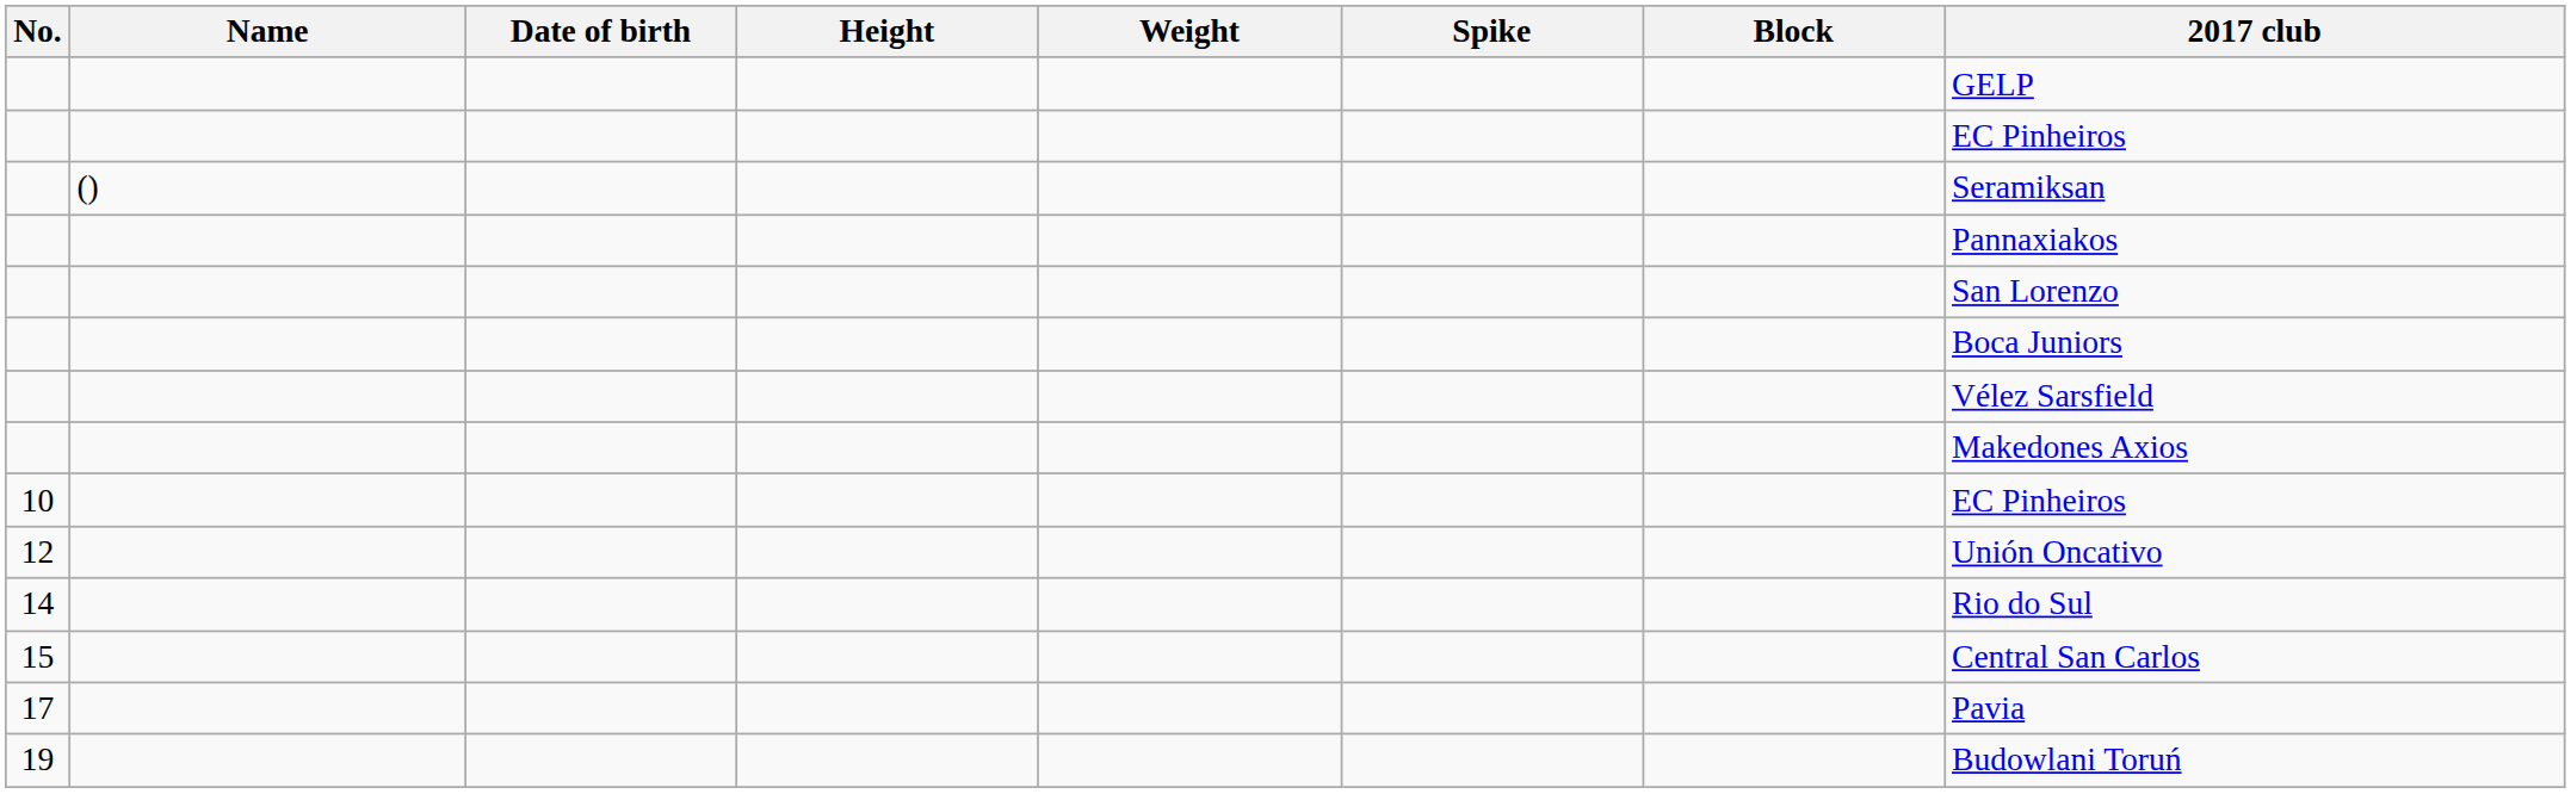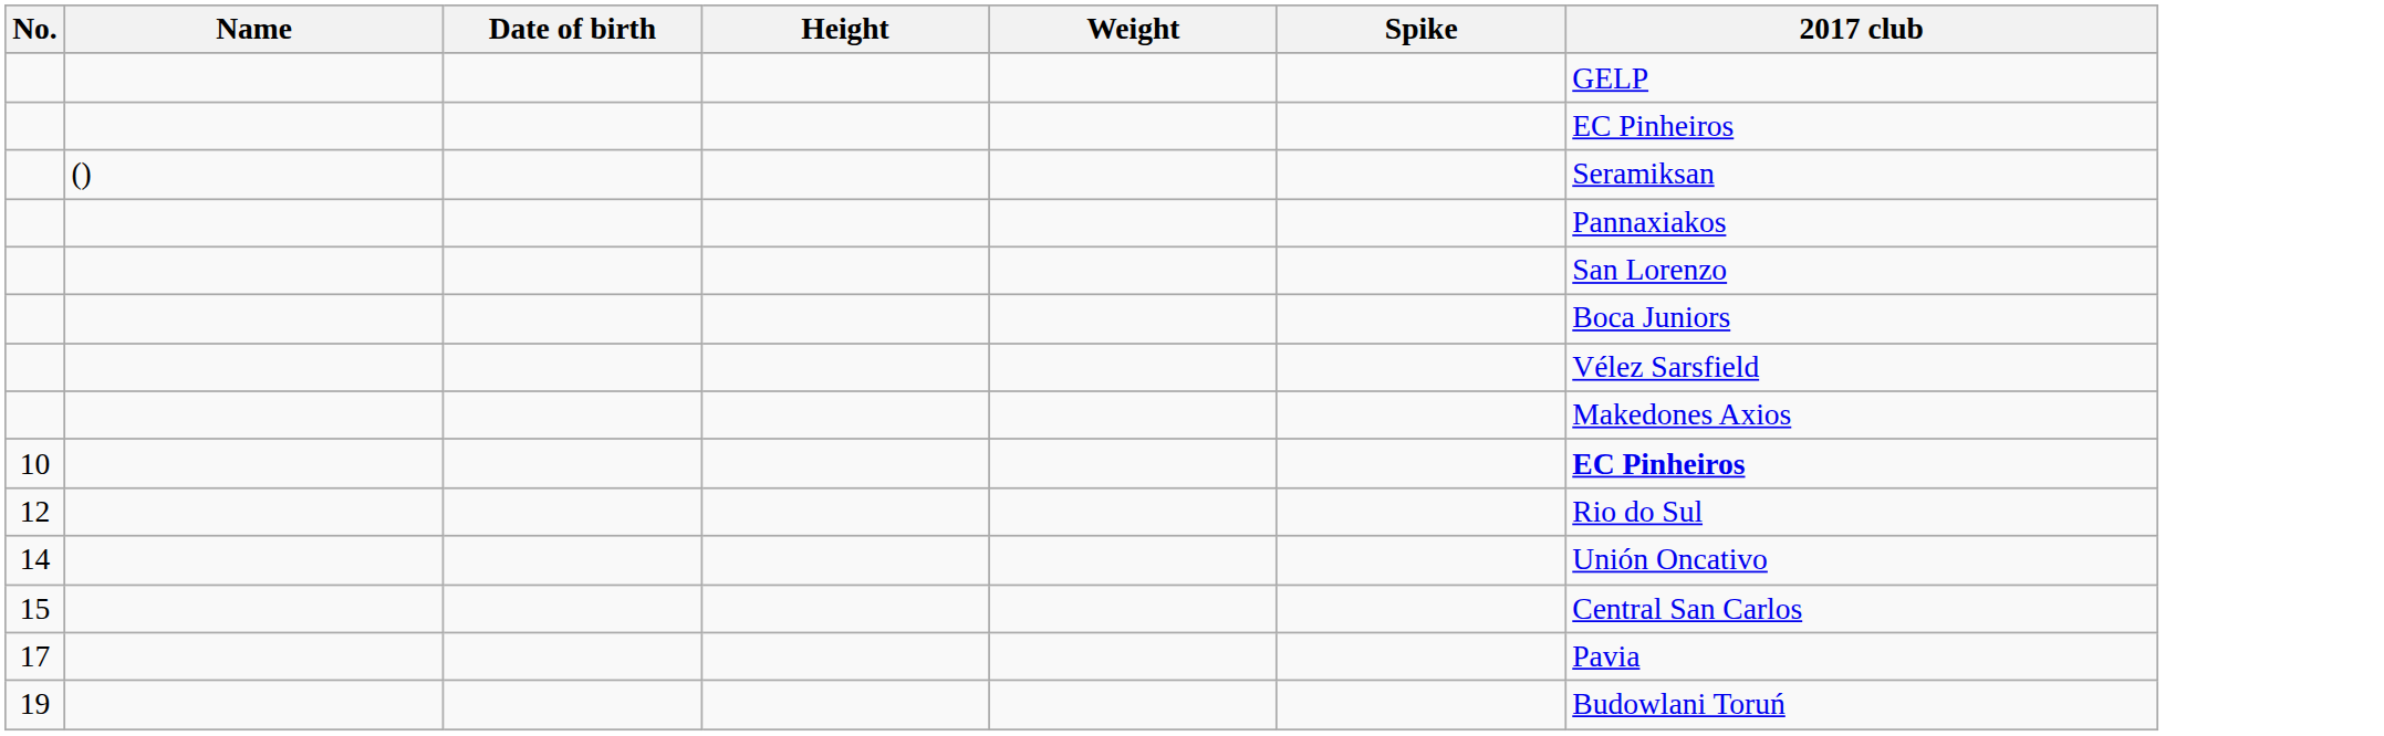 <table class="wikitable sortable" style="font-size:100%; text-align:center;">
 <tr>
 <th>No.</th>
 <th style="width:12em">Name</th>
 <th style="width:8em">Date of birth</th>
 <th style="width:9em">Height</th>
 <th style="width:9em">Weight</th>
 <th style="width:9em">Spike</th>
-<th style="width:9em">Block</th>
 <th style="width:19em">2017 club</th>
 </tr>
 <tr>
 <td></td>
 <td align=left></td>
 <td align=right></td>
-<td></td>
 <td></td>
 <td></td>
 <td></td>
 <td align=left> <a href='#'>GELP</a></td>
 </tr>
 <tr>
 <td></td>
 <td align=left></td>
 <td align=right></td>
 <td></td>
 <td></td>
 <td></td>
-<td></td>
 <td align=left> <a href='#'>EC Pinheiros</a></td>
 </tr>
 <tr>
 <td></td>
 <td align=left> ()</td>
 <td align=right></td>
-<td></td>
 <td></td>
 <td></td>
 <td></td>
 <td align=left> <a href='#'>Seramiksan</a></td>
 </tr>
 <tr>
 <td></td>
 <td align=left></td>
 <td align=right></td>
 <td></td>
 <td></td>
 <td></td>
-<td></td>
 <td align=left> <a href='#'>Pannaxiakos</a></td>
 </tr>
 <tr>
 <td></td>
 <td align=left></td>
 <td align=right></td>
-<td></td>
 <td></td>
 <td></td>
 <td></td>
 <td align=left> <a href='#'>San Lorenzo</a></td>
 </tr>
 <tr>
 <td></td>
 <td align=left></td>
 <td align=right></td>
 <td></td>
 <td></td>
 <td></td>
-<td></td>
 <td align=left> <a href='#'>Boca Juniors</a></td>
 </tr>
 <tr>
 <td></td>
 <td align=left></td>
 <td align=right></td>
-<td></td>
 <td></td>
 <td></td>
 <td></td>
 <td align=left> <a href='#'>Vélez Sarsfield</a></td>
 </tr>
 <tr>
 <td></td>
 <td align=left></td>
 <td align=right></td>
 <td></td>
 <td></td>
 <td></td>
-<td></td>
 <td align=left> <a href='#'>Makedones Axios</a></td>
 </tr>
 <tr>
 <td>10</td>
 <td align=left></td>
 <td align=right></td>
 <td></td>
 <td></td>
 <td></td>
-<td></td>
-<td align=left> <a href='#'>EC Pinheiros</a></td>
+<td align=left><strong> <a href='#'>EC Pinheiros</a></strong></td>
 </tr>
 <tr>
 <td>12</td>
 <td align=left></td>
 <td align=right></td>
 <td></td>
 <td></td>
 <td></td>
-<td></td>
-<td align=left> <a href='#'>Unión Oncativo</a></td>
+<td align=left> <a href='#'>Rio do Sul</a></td>
 </tr>
 <tr>
 <td>14</td>
 <td align=left></td>
 <td align=right></td>
 <td></td>
 <td></td>
 <td></td>
-<td></td>
-<td align=left> <a href='#'>Rio do Sul</a></td>
+<td align=left> <a href='#'>Unión Oncativo</a></td>
 </tr>
 <tr>
 <td>15</td>
 <td align=left></td>
 <td align=right></td>
-<td></td>
 <td></td>
 <td></td>
 <td></td>
 <td align=left> <a href='#'>Central San Carlos</a></td>
 </tr>
 <tr>
 <td>17</td>
 <td align=left></td>
 <td align=right></td>
 <td></td>
 <td></td>
 <td></td>
-<td></td>
 <td align=left> <a href='#'>Pavia</a></td>
 </tr>
 <tr>
 <td>19</td>
 <td align=left></td>
 <td align=right></td>
 <td></td>
 <td></td>
 <td></td>
-<td></td>
 <td align=left> <a href='#'>Budowlani Toruń</a></td>
 </tr>
 </table>
